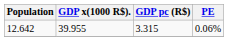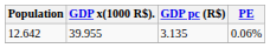 <table class="wikitable" border="1">
 <tr>
 <th>Population</th>
 <th><a href='#'>GDP</a> x(1000 R$).</th>
 <th><a href='#'>GDP pc</a> (R$)</th>
 <th><a href='#'>PE</a></th>
 </tr>
 <tr>
 <td>12.642</td>
 <td>39.955</td>
-<td>3.315</td>
+<td>3.135</td>
 <td>0.06%</td>
 </tr>
 <tr>
 </tr>
 </table>
